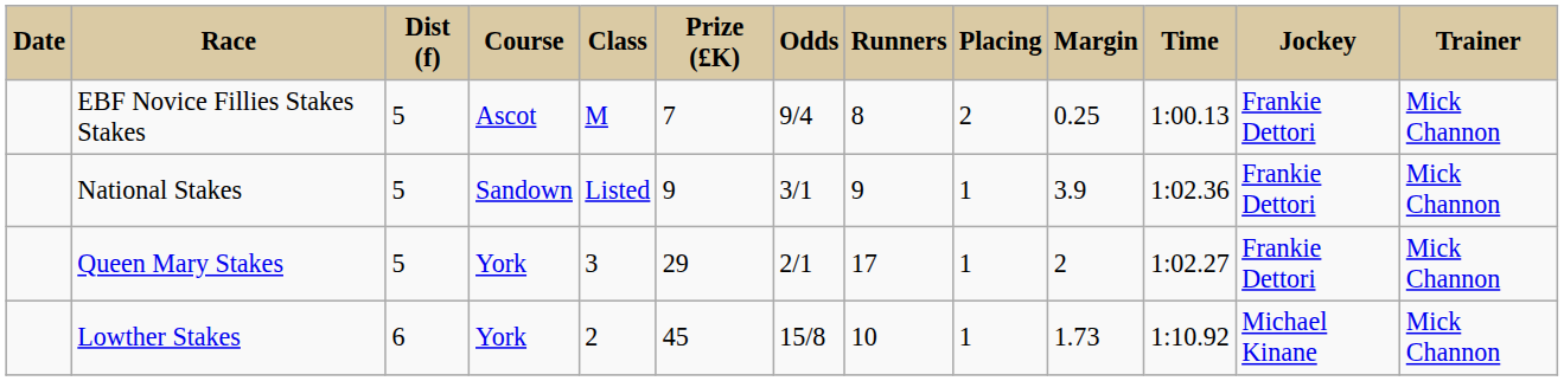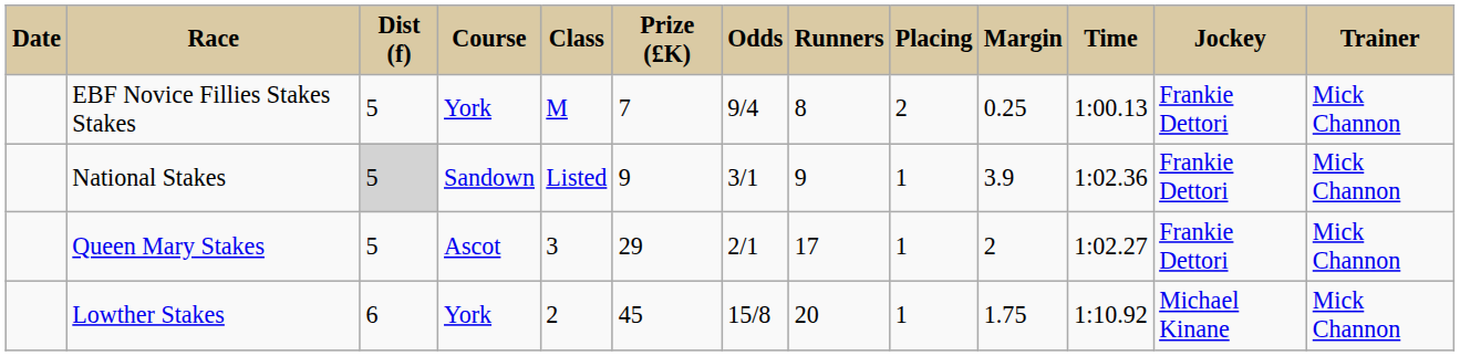 <table class = "wikitable sortable" | border="1" cellpadding="1" style="text-align:centre; margin-left:1em; float:centre; border-collapse: collapse; font-size:90%">
 <tr style="background:#dacaa4; text-align:center;">
 <th style="background:#dacaa4;">Date</th>
 <th style="background:#dacaa4;">Race</th>
 <th style="background:#dacaa4;">Dist (f)</th>
 <th style="background:#dacaa4;">Course</th>
 <th style="background:#dacaa4;">Class</th>
 <th style="background:#dacaa4;">Prize (£K)</th>
 <th style="background:#dacaa4;">Odds</th>
 <th style="background:#dacaa4;">Runners</th>
 <th style="background:#dacaa4;">Placing</th>
 <th style="background:#dacaa4;">Margin</th>
 <th style="background:#dacaa4;">Time</th>
 <th style="background:#dacaa4;">Jockey</th>
 <th style="background:#dacaa4;">Trainer</th>
 </tr>
 <tr>
 <td></td>
 <td>EBF Novice Fillies Stakes Stakes</td>
 <td>5</td>
-<td><a href='#'>Ascot</a></td>
+<td><a href='#'>York</a></td>
 <td><a href='#'>M</a></td>
 <td>7</td>
 <td>9/4</td>
 <td>8</td>
 <td>2</td>
 <td>0.25</td>
 <td>1:00.13</td>
 <td><a href='#'>Frankie Dettori</a></td>
 <td><a href='#'>Mick Channon</a></td>
 </tr>
 <tr>
 <td></td>
 <td>National Stakes</td>
-<td>5</td>
+<td style="background: lightgrey;">5</td>
 <td><a href='#'>Sandown</a></td>
 <td><a href='#'>Listed</a></td>
 <td>9</td>
 <td>3/1</td>
 <td>9</td>
 <td>1</td>
 <td>3.9</td>
 <td>1:02.36</td>
 <td><a href='#'>Frankie Dettori</a></td>
 <td><a href='#'>Mick Channon</a></td>
 </tr>
 <tr>
 <td></td>
 <td><a href='#'>Queen Mary Stakes</a></td>
 <td>5</td>
-<td><a href='#'>York</a></td>
+<td><a href='#'>Ascot</a></td>
 <td>3</td>
 <td>29</td>
 <td>2/1</td>
 <td>17</td>
 <td>1</td>
 <td>2</td>
 <td>1:02.27</td>
 <td><a href='#'>Frankie Dettori</a></td>
 <td><a href='#'>Mick Channon</a></td>
 </tr>
 <tr>
 <td></td>
 <td><a href='#'>Lowther Stakes</a></td>
 <td>6</td>
 <td><a href='#'>York</a></td>
 <td>2</td>
 <td>45</td>
 <td>15/8</td>
-<td>10</td>
+<td>20</td>
 <td>1</td>
-<td>1.73</td>
+<td>1.75</td>
 <td>1:10.92</td>
 <td><a href='#'>Michael Kinane</a></td>
 <td><a href='#'>Mick Channon</a></td>
 </tr>
 </table>
